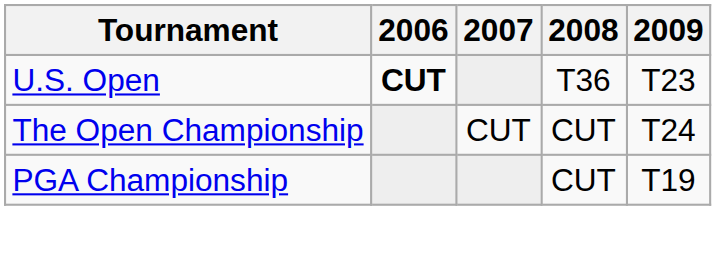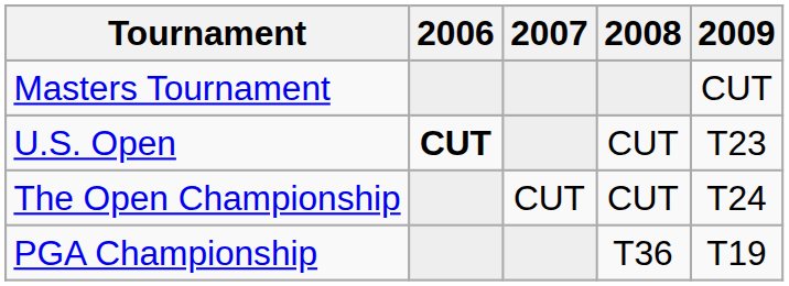 <table class="wikitable" style="font-size:95%;text-align:center;">
 <tr>
 <th>Tournament</th>
 <th>2006</th>
 <th>2007</th>
 <th>2008</th>
 <th>2009</th>
 </tr>
 <tr>
+<td align=left><a href='#'>Masters Tournament</a></td>
+<td style="background:#eeeeee;"></td>
+<td style="background:#eeeeee;"></td>
+<td style="background:#eeeeee;"></td>
+<td>CUT</td>
+</tr>
+<tr>
 <td align=left><a href='#'>U.S. Open</a></td>
 <td><strong>CUT</strong></td>
 <td style="background:#eeeeee;"></td>
-<td>T36</td>
+<td>CUT</td>
 <td>T23</td>
 </tr>
 <tr>
 <td align=left><a href='#'>The Open Championship</a></td>
 <td style="background:#eeeeee;"></td>
 <td>CUT</td>
 <td>CUT</td>
 <td>T24</td>
 </tr>
 <tr>
 <td align=left><a href='#'>PGA Championship</a></td>
 <td style="background:#eeeeee;"></td>
 <td style="background:#eeeeee;"></td>
-<td>CUT</td>
+<td>T36</td>
 <td>T19</td>
 </tr>
 </table>
